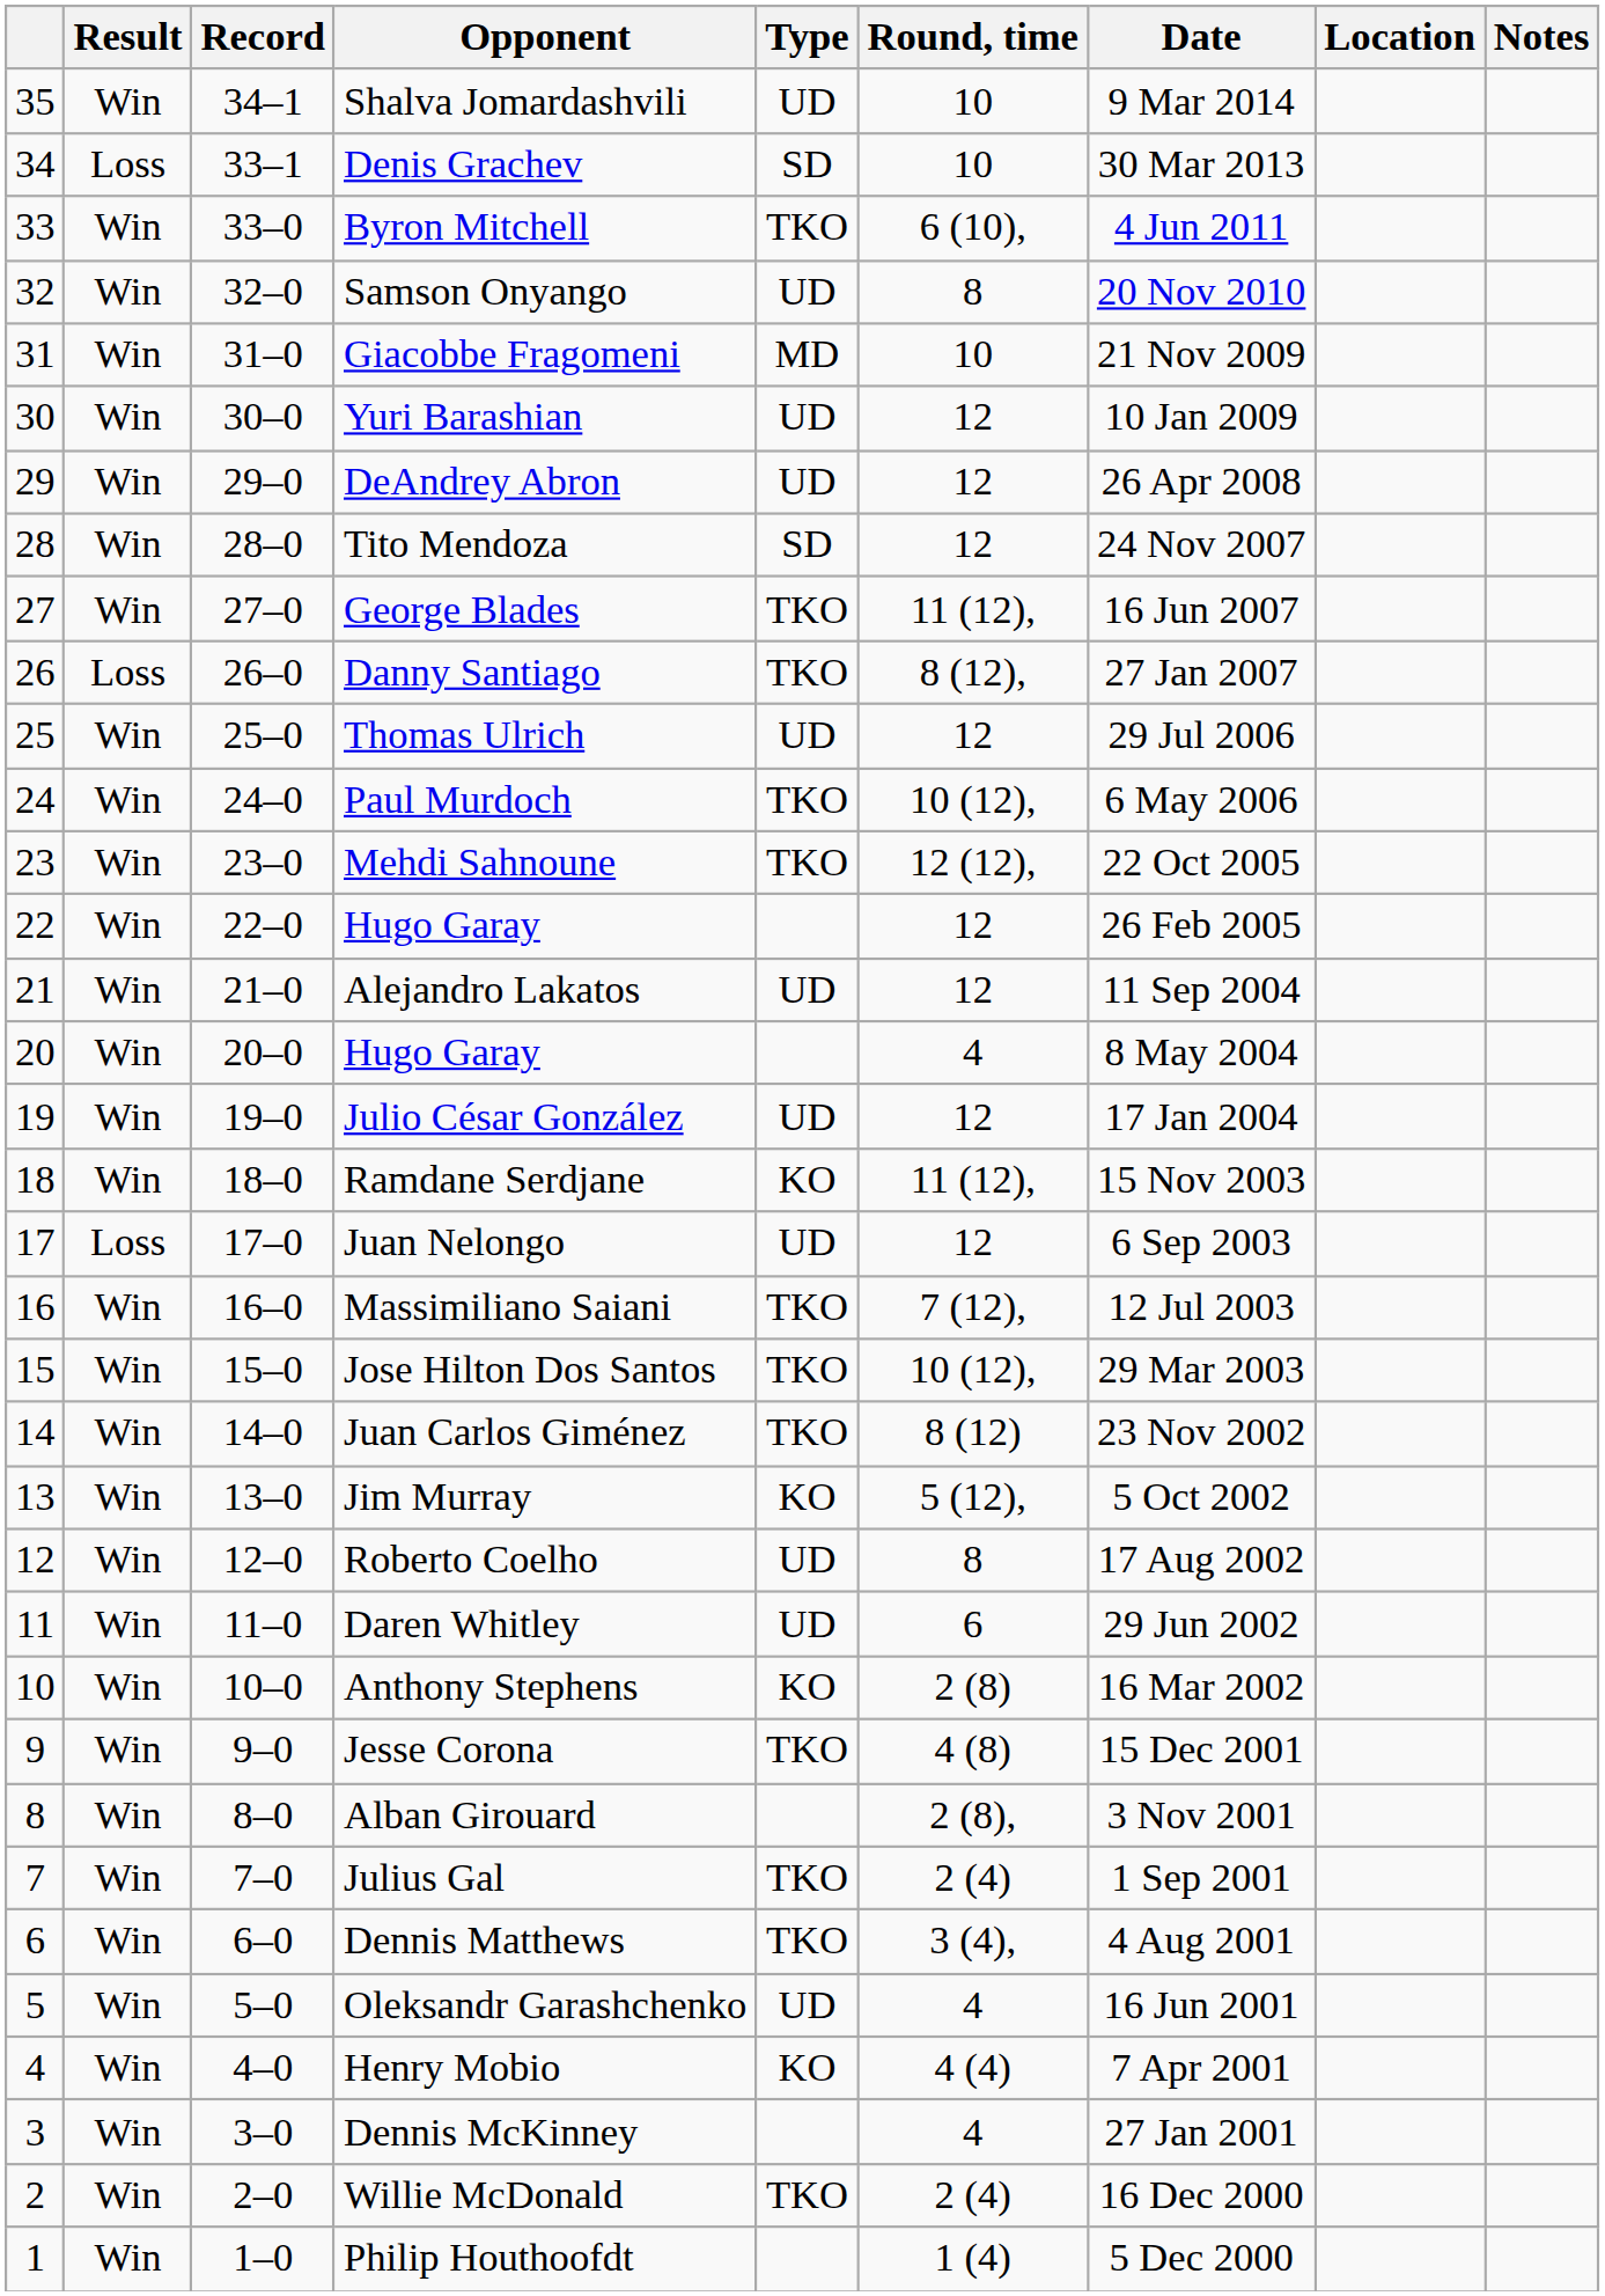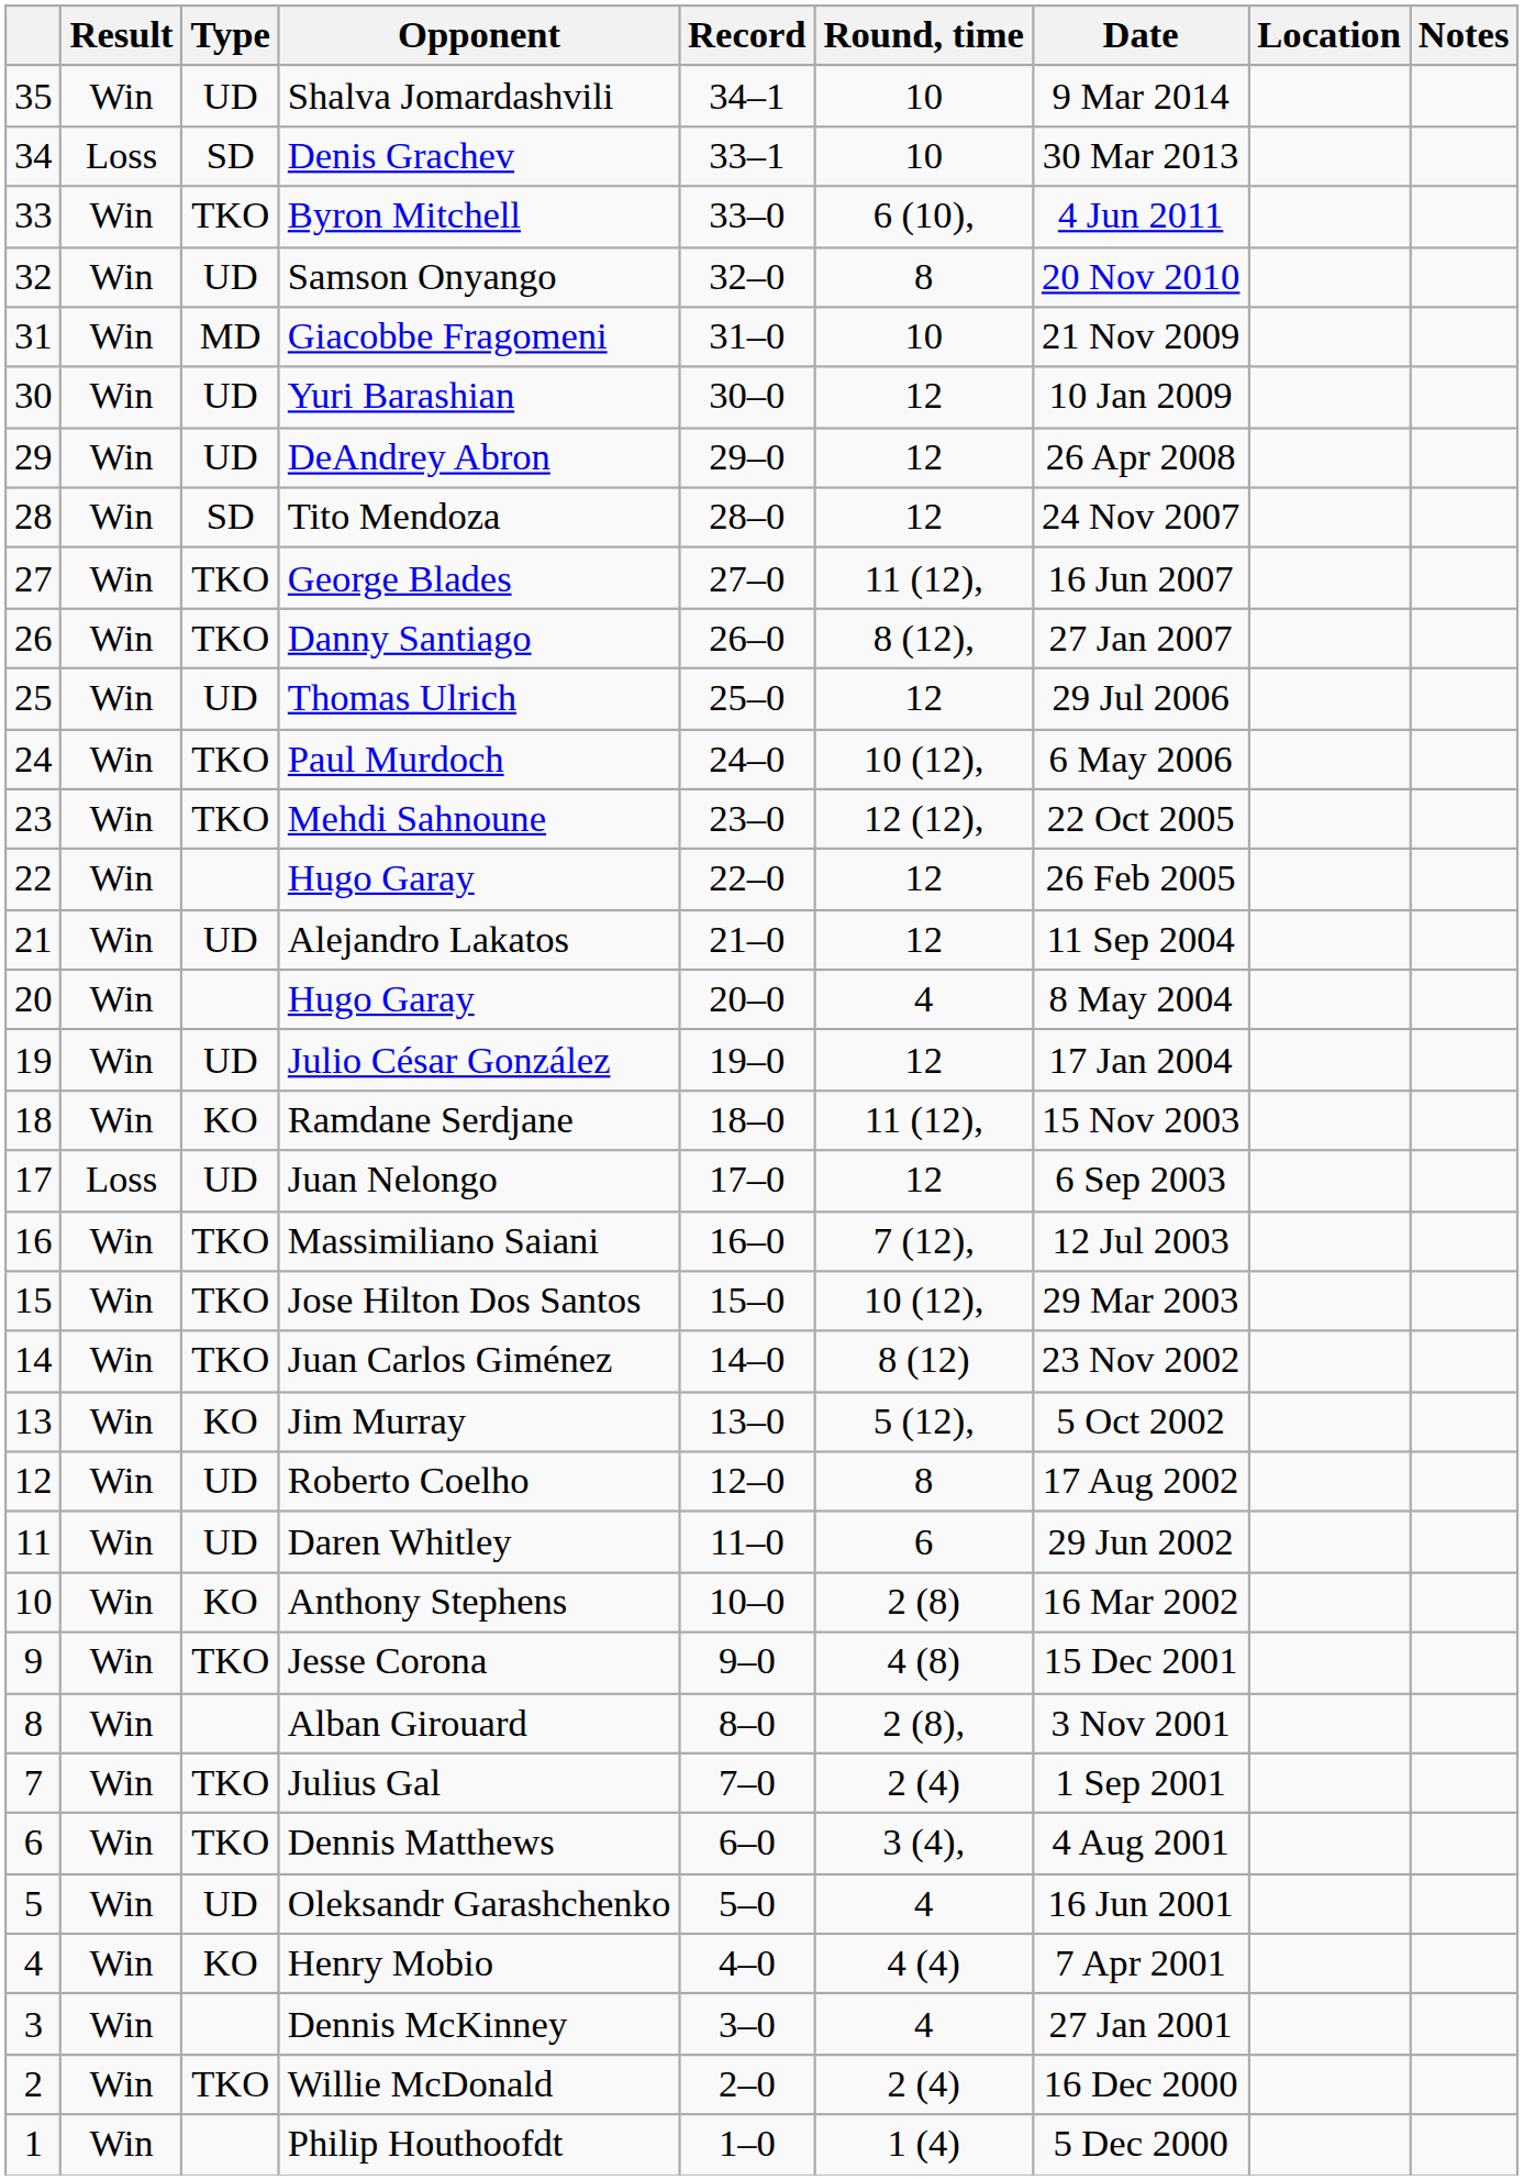 <table class=wikitable style=text-align:center>
 <tr>
 <th></th>
 <th>Result</th>
+<th>Type</th>
+<th>Opponent</th>
 <th>Record</th>
-<th>Opponent</th>
-<th>Type</th>
 <th>Round, time</th>
 <th>Date</th>
 <th>Location</th>
 <th>Notes</th>
 </tr>
 <tr>
 <td>35</td>
 <td>Win</td>
+<td>UD</td>
+<td align=left>Shalva Jomardashvili</td>
 <td>34–1</td>
-<td align=left>Shalva Jomardashvili</td>
-<td>UD</td>
 <td>10</td>
 <td>9 Mar 2014</td>
 <td align=left></td>
 <td align=left></td>
 </tr>
 <tr>
 <td>34</td>
 <td>Loss</td>
+<td>SD</td>
+<td align=left><a href='#'>Denis Grachev</a></td>
 <td>33–1</td>
-<td align=left><a href='#'>Denis Grachev</a></td>
-<td>SD</td>
 <td>10</td>
 <td>30 Mar 2013</td>
 <td align=left></td>
 <td align=left></td>
 </tr>
 <tr>
 <td>33</td>
 <td>Win</td>
+<td>TKO</td>
+<td align=left><a href='#'>Byron Mitchell</a></td>
 <td>33–0</td>
-<td align=left><a href='#'>Byron Mitchell</a></td>
-<td>TKO</td>
 <td>6 (10), </td>
 <td><a href='#'>4 Jun 2011</a></td>
 <td align=left></td>
 <td align=left></td>
 </tr>
 <tr>
 <td>32</td>
 <td>Win</td>
+<td>UD</td>
+<td align=left>Samson Onyango</td>
 <td>32–0</td>
-<td align=left>Samson Onyango</td>
-<td>UD</td>
 <td>8</td>
 <td><a href='#'>20 Nov 2010</a></td>
 <td align=left></td>
 <td align=left></td>
 </tr>
 <tr>
 <td>31</td>
 <td>Win</td>
+<td>MD</td>
+<td align=left><a href='#'>Giacobbe Fragomeni</a></td>
 <td>31–0</td>
-<td align=left><a href='#'>Giacobbe Fragomeni</a></td>
-<td>MD</td>
 <td>10</td>
 <td>21 Nov 2009</td>
 <td align=left></td>
 <td align=left></td>
 </tr>
 <tr>
 <td>30</td>
 <td>Win</td>
+<td>UD</td>
+<td align=left><a href='#'>Yuri Barashian</a></td>
 <td>30–0</td>
-<td align=left><a href='#'>Yuri Barashian</a></td>
-<td>UD</td>
 <td>12</td>
 <td>10 Jan 2009</td>
 <td align=left></td>
 <td align=left></td>
 </tr>
 <tr>
 <td>29</td>
 <td>Win</td>
+<td>UD</td>
+<td align=left><a href='#'>DeAndrey Abron</a></td>
 <td>29–0</td>
-<td align=left><a href='#'>DeAndrey Abron</a></td>
-<td>UD</td>
 <td>12</td>
 <td>26 Apr 2008</td>
 <td align=left></td>
 <td align=left></td>
 </tr>
 <tr>
 <td>28</td>
 <td>Win</td>
+<td>SD</td>
+<td align=left>Tito Mendoza</td>
 <td>28–0</td>
-<td align=left>Tito Mendoza</td>
-<td>SD</td>
 <td>12</td>
 <td>24 Nov 2007</td>
 <td align=left></td>
 <td align=left></td>
 </tr>
 <tr>
 <td>27</td>
 <td>Win</td>
+<td>TKO</td>
+<td align=left><a href='#'>George Blades</a></td>
 <td>27–0</td>
-<td align=left><a href='#'>George Blades</a></td>
-<td>TKO</td>
 <td>11 (12), </td>
 <td>16 Jun 2007</td>
 <td align=left></td>
 <td align=left></td>
 </tr>
 <tr>
 <td>26</td>
-<td>Loss</td>
+<td>Win</td>
+<td>TKO</td>
+<td align=left><a href='#'>Danny Santiago</a></td>
 <td>26–0</td>
-<td align=left><a href='#'>Danny Santiago</a></td>
-<td>TKO</td>
 <td>8 (12), </td>
 <td>27 Jan 2007</td>
 <td align=left></td>
 <td align=left></td>
 </tr>
 <tr>
 <td>25</td>
 <td>Win</td>
+<td>UD</td>
+<td align=left><a href='#'>Thomas Ulrich</a></td>
 <td>25–0</td>
-<td align=left><a href='#'>Thomas Ulrich</a></td>
-<td>UD</td>
 <td>12</td>
 <td>29 Jul 2006</td>
 <td align=left></td>
 <td align=left></td>
 </tr>
 <tr>
 <td>24</td>
 <td>Win</td>
+<td>TKO</td>
+<td align=left><a href='#'>Paul Murdoch</a></td>
 <td>24–0</td>
-<td align=left><a href='#'>Paul Murdoch</a></td>
-<td>TKO</td>
 <td>10 (12), </td>
 <td>6 May 2006</td>
 <td align=left></td>
 <td align=left></td>
 </tr>
 <tr>
 <td>23</td>
 <td>Win</td>
+<td>TKO</td>
+<td align=left><a href='#'>Mehdi Sahnoune</a></td>
 <td>23–0</td>
-<td align=left><a href='#'>Mehdi Sahnoune</a></td>
-<td>TKO</td>
 <td>12 (12), </td>
 <td>22 Oct 2005</td>
 <td align=left></td>
 <td align=left></td>
 </tr>
 <tr>
 <td>22</td>
 <td>Win</td>
+<td></td>
+<td align=left><a href='#'>Hugo Garay</a></td>
 <td>22–0</td>
-<td align=left><a href='#'>Hugo Garay</a></td>
-<td></td>
 <td>12</td>
 <td>26 Feb 2005</td>
 <td align=left></td>
 <td align=left></td>
 </tr>
 <tr>
 <td>21</td>
 <td>Win</td>
+<td>UD</td>
+<td align=left>Alejandro Lakatos</td>
 <td>21–0</td>
-<td align=left>Alejandro Lakatos</td>
-<td>UD</td>
 <td>12</td>
 <td>11 Sep 2004</td>
 <td align=left></td>
 <td align=left></td>
 </tr>
 <tr>
 <td>20</td>
 <td>Win</td>
+<td></td>
+<td align=left><a href='#'>Hugo Garay</a></td>
 <td>20–0</td>
-<td align=left><a href='#'>Hugo Garay</a></td>
-<td></td>
 <td>4</td>
 <td>8 May 2004</td>
 <td align=left></td>
 <td align=left></td>
 </tr>
 <tr>
 <td>19</td>
 <td>Win</td>
+<td>UD</td>
+<td align=left><a href='#'>Julio César González</a></td>
 <td>19–0</td>
-<td align=left><a href='#'>Julio César González</a></td>
-<td>UD</td>
 <td>12</td>
 <td>17 Jan 2004</td>
 <td align=left></td>
 <td align=left></td>
 </tr>
 <tr>
 <td>18</td>
 <td>Win</td>
+<td>KO</td>
+<td align=left>Ramdane Serdjane</td>
 <td>18–0</td>
-<td align=left>Ramdane Serdjane</td>
-<td>KO</td>
 <td>11 (12), </td>
 <td>15 Nov 2003</td>
 <td align=left></td>
 <td align=left></td>
 </tr>
 <tr>
 <td>17</td>
 <td>Loss</td>
+<td>UD</td>
+<td align=left>Juan Nelongo</td>
 <td>17–0</td>
-<td align=left>Juan Nelongo</td>
-<td>UD</td>
 <td>12</td>
 <td>6 Sep 2003</td>
 <td align=left></td>
 <td align=left></td>
 </tr>
 <tr>
 <td>16</td>
 <td>Win</td>
+<td>TKO</td>
+<td align=left>Massimiliano Saiani</td>
 <td>16–0</td>
-<td align=left>Massimiliano Saiani</td>
-<td>TKO</td>
 <td>7 (12), </td>
 <td>12 Jul 2003</td>
 <td align=left></td>
 <td align=left></td>
 </tr>
 <tr>
 <td>15</td>
 <td>Win</td>
+<td>TKO</td>
+<td align=left>Jose Hilton Dos Santos</td>
 <td>15–0</td>
-<td align=left>Jose Hilton Dos Santos</td>
-<td>TKO</td>
 <td>10 (12), </td>
 <td>29 Mar 2003</td>
 <td align=left></td>
 <td align=left></td>
 </tr>
 <tr>
 <td>14</td>
 <td>Win</td>
+<td>TKO</td>
+<td align=left>Juan Carlos Giménez</td>
 <td>14–0</td>
-<td align=left>Juan Carlos Giménez</td>
-<td>TKO</td>
 <td>8 (12)</td>
 <td>23 Nov 2002</td>
 <td align=left></td>
 <td align=left></td>
 </tr>
 <tr>
 <td>13</td>
 <td>Win</td>
+<td>KO</td>
+<td align=left>Jim Murray</td>
 <td>13–0</td>
-<td align=left>Jim Murray</td>
-<td>KO</td>
 <td>5 (12), </td>
 <td>5 Oct 2002</td>
 <td align=left></td>
 <td align=left></td>
 </tr>
 <tr>
 <td>12</td>
 <td>Win</td>
+<td>UD</td>
+<td align=left>Roberto Coelho</td>
 <td>12–0</td>
-<td align=left>Roberto Coelho</td>
-<td>UD</td>
 <td>8</td>
 <td>17 Aug 2002</td>
 <td align=left></td>
 <td align=left></td>
 </tr>
 <tr>
 <td>11</td>
 <td>Win</td>
+<td>UD</td>
+<td align=left>Daren Whitley</td>
 <td>11–0</td>
-<td align=left>Daren Whitley</td>
-<td>UD</td>
 <td>6</td>
 <td>29 Jun 2002</td>
 <td align=left></td>
 <td align=left></td>
 </tr>
 <tr>
 <td>10</td>
 <td>Win</td>
+<td>KO</td>
+<td align=left>Anthony Stephens</td>
 <td>10–0</td>
-<td align=left>Anthony Stephens</td>
-<td>KO</td>
 <td>2 (8)</td>
 <td>16 Mar 2002</td>
 <td align=left></td>
 <td align=left></td>
 </tr>
 <tr>
 <td>9</td>
 <td>Win</td>
+<td>TKO</td>
+<td align=left>Jesse Corona</td>
 <td>9–0</td>
-<td align=left>Jesse Corona</td>
-<td>TKO</td>
 <td>4 (8)</td>
 <td>15 Dec 2001</td>
 <td align=left></td>
 <td align=left></td>
 </tr>
 <tr>
 <td>8</td>
 <td>Win</td>
+<td></td>
+<td align=left>Alban Girouard</td>
 <td>8–0</td>
-<td align=left>Alban Girouard</td>
-<td></td>
 <td>2 (8), </td>
 <td>3 Nov 2001</td>
 <td align=left></td>
 <td align=left></td>
 </tr>
 <tr>
 <td>7</td>
 <td>Win</td>
+<td>TKO</td>
+<td align=left>Julius Gal</td>
 <td>7–0</td>
-<td align=left>Julius Gal</td>
-<td>TKO</td>
 <td>2 (4)</td>
 <td>1 Sep 2001</td>
 <td align=left></td>
 <td align=left></td>
 </tr>
 <tr>
 <td>6</td>
 <td>Win</td>
+<td>TKO</td>
+<td align=left>Dennis Matthews</td>
 <td>6–0</td>
-<td align=left>Dennis Matthews</td>
-<td>TKO</td>
 <td>3 (4), </td>
 <td>4 Aug 2001</td>
 <td align=left></td>
 <td align=left></td>
 </tr>
 <tr>
 <td>5</td>
 <td>Win</td>
+<td>UD</td>
+<td align=left>Oleksandr Garashchenko</td>
 <td>5–0</td>
-<td align=left>Oleksandr Garashchenko</td>
-<td>UD</td>
 <td>4</td>
 <td>16 Jun 2001</td>
 <td align=left></td>
 <td align=left></td>
 </tr>
 <tr>
 <td>4</td>
 <td>Win</td>
+<td>KO</td>
+<td align=left>Henry Mobio</td>
 <td>4–0</td>
-<td align=left>Henry Mobio</td>
-<td>KO</td>
 <td>4 (4)</td>
 <td>7 Apr 2001</td>
 <td align=left></td>
 <td align=left></td>
 </tr>
 <tr>
 <td>3</td>
 <td>Win</td>
+<td></td>
+<td align=left>Dennis McKinney</td>
 <td>3–0</td>
-<td align=left>Dennis McKinney</td>
-<td></td>
 <td>4</td>
 <td>27 Jan 2001</td>
 <td align=left></td>
 <td align=left></td>
 </tr>
 <tr>
 <td>2</td>
 <td>Win</td>
+<td>TKO</td>
+<td align=left>Willie McDonald</td>
 <td>2–0</td>
-<td align=left>Willie McDonald</td>
-<td>TKO</td>
 <td>2 (4)</td>
 <td>16 Dec 2000</td>
 <td align=left></td>
 <td align=left></td>
 </tr>
 <tr>
 <td>1</td>
 <td>Win</td>
+<td></td>
+<td align=left>Philip Houthoofdt</td>
 <td>1–0</td>
-<td align=left>Philip Houthoofdt</td>
-<td></td>
 <td>1 (4)</td>
 <td>5 Dec 2000</td>
 <td align=left></td>
 <td align=left></td>
 </tr>
 </table>
